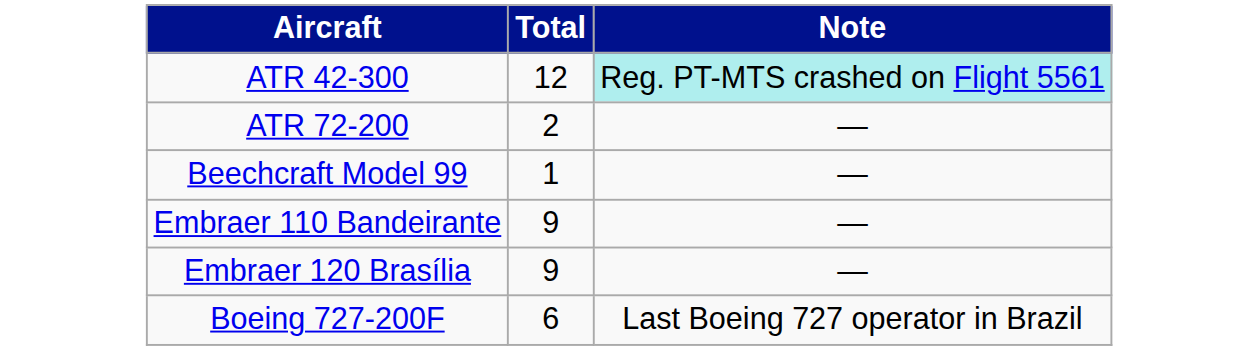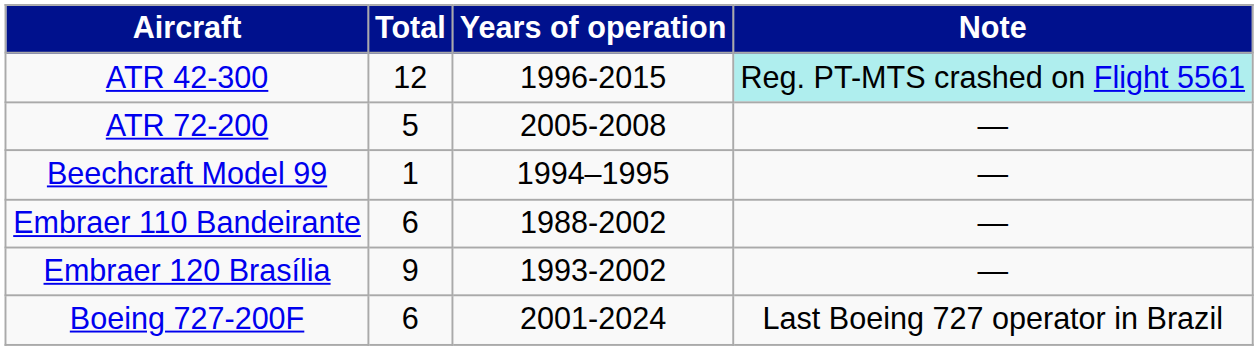 <table class="wikitable" style="border-collapse:collapse;text-align:center;margin: 1em auto;">
 <tr>
 <th style="background:#00118d; color:white;">Aircraft</th>
 <th style="background:#00118d; color:white;">Total</th>
+<th style="background:#00118d; color:white;">Years of operation</th>
 <th style="background:#00118d; color:white;">Note</th>
 </tr>
 <tr>
 <td><a href='#'> ATR 42-300</a></td>
 <td>12</td>
+<td>1996-2015</td>
 <td style="background: paleturquoise;">Reg. PT-MTS crashed on <a href='#'>Flight 5561</a></td>
 </tr>
 <tr>
 <td><a href='#'> ATR 72-200</a></td>
-<td>2</td>
+<td>5</td>
+<td>2005-2008</td>
 <td>—</td>
 </tr>
 <tr>
 <td><a href='#'>Beechcraft Model 99</a></td>
 <td>1</td>
+<td>1994–1995</td>
 <td>—</td>
 </tr>
 <tr>
 <td><a href='#'>Embraer 110 Bandeirante</a></td>
-<td>9</td>
+<td>6</td>
+<td>1988-2002</td>
 <td>—</td>
 </tr>
 <tr>
 <td><a href='#'>Embraer 120 Brasília</a></td>
 <td>9</td>
+<td>1993-2002</td>
 <td>—</td>
 </tr>
 <tr>
 <td><a href='#'>Boeing 727-200F</a></td>
 <td>6</td>
+<td>2001-2024</td>
 <td>Last Boeing 727 operator in Brazil</td>
 </tr>
 </table>
